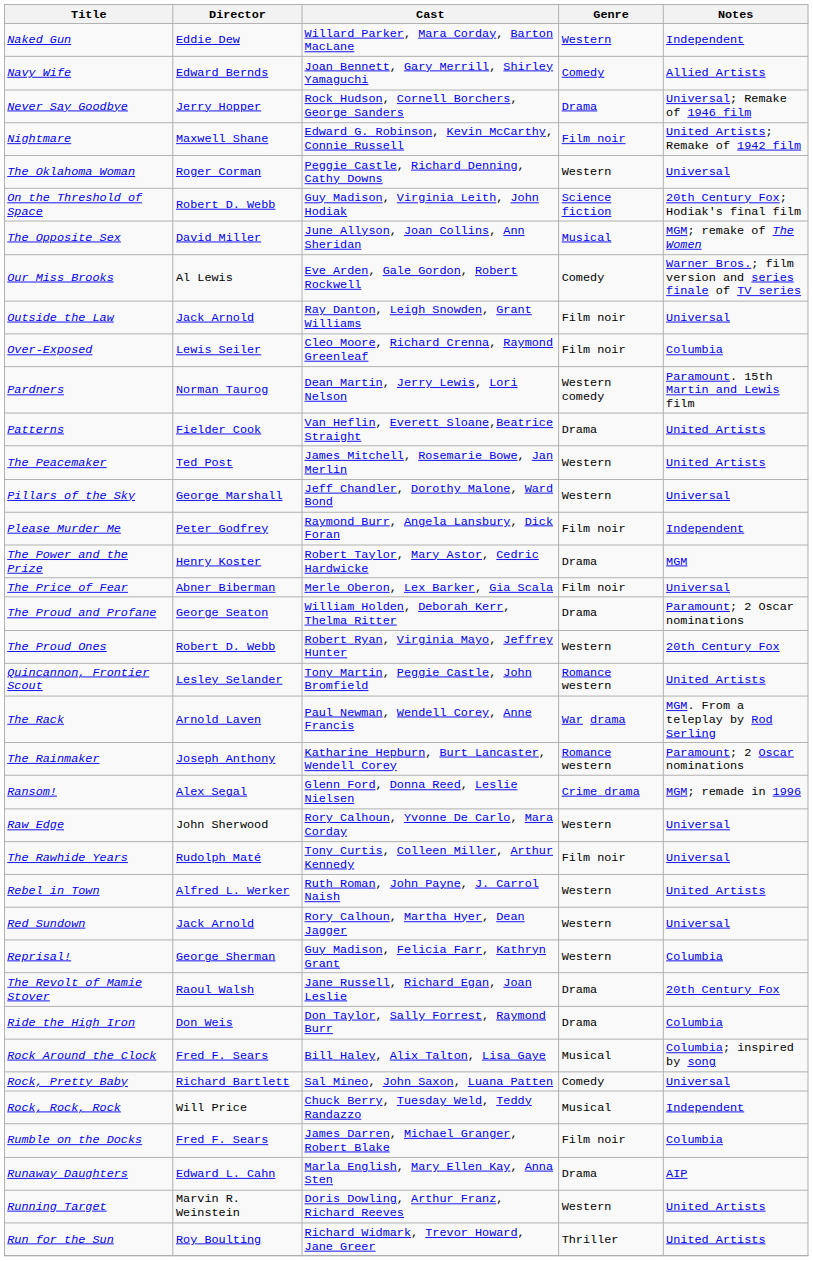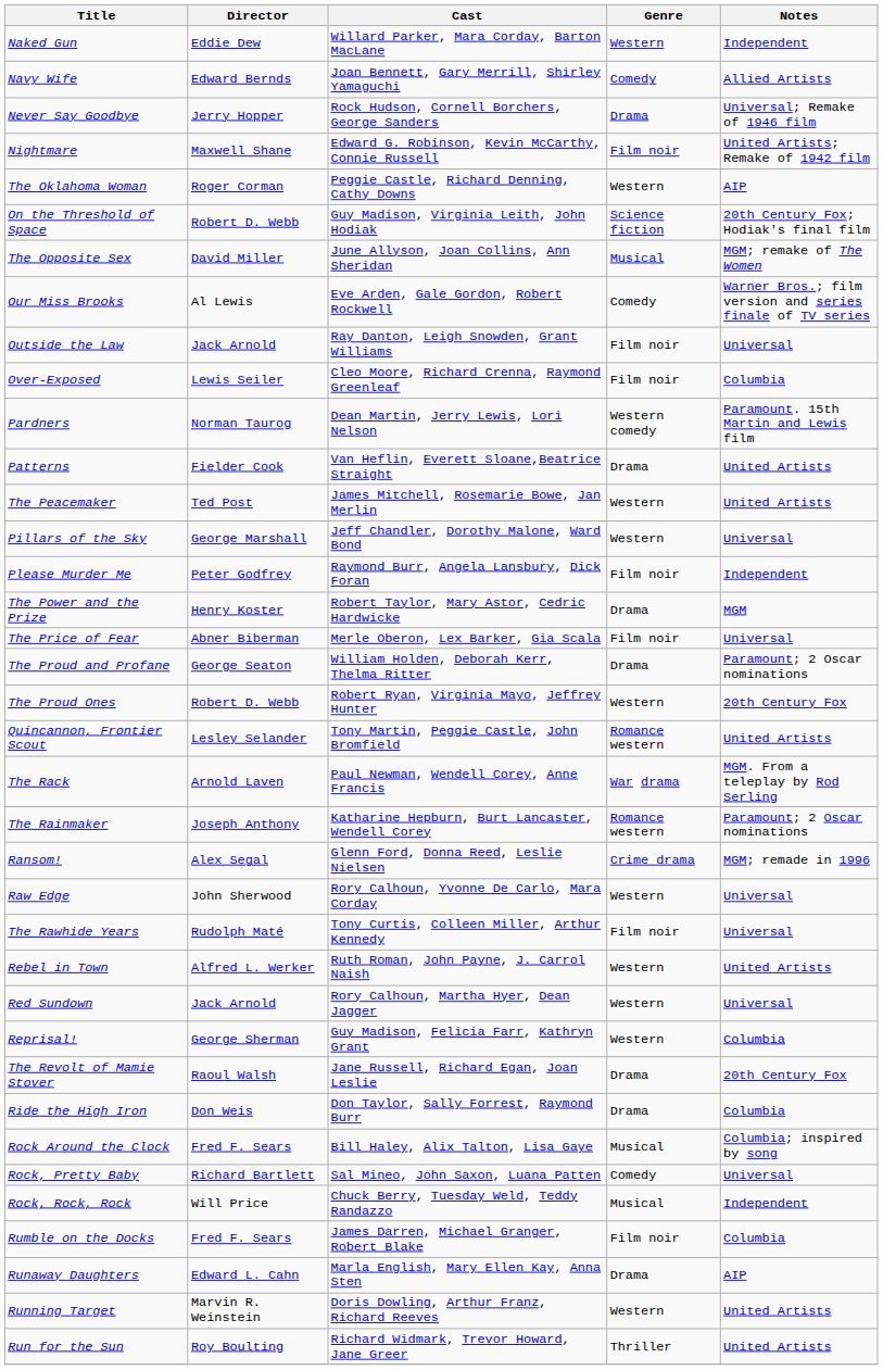 <table class="wikitable sortable" width= "100%">
 <tr>
 <th width=21%>Title</th>
 <th width=16%>Director</th>
 <th width=32%>Cast</th>
 <th width=13%>Genre</th>
 <th width=18%>Notes</th>
 </tr>
 <tr>
 <td><em><a href='#'>Naked Gun</a></em></td>
 <td><a href='#'>Eddie Dew</a></td>
 <td><a href='#'>Willard Parker</a>, <a href='#'>Mara Corday</a>, <a href='#'>Barton MacLane</a></td>
 <td><a href='#'>Western</a></td>
 <td><a href='#'>Independent</a></td>
 </tr>
 <tr>
 <td><em><a href='#'>Navy Wife</a></em></td>
 <td><a href='#'>Edward Bernds</a></td>
 <td><a href='#'>Joan Bennett</a>, <a href='#'>Gary Merrill</a>, <a href='#'>Shirley Yamaguchi</a></td>
 <td><a href='#'>Comedy</a></td>
 <td><a href='#'>Allied Artists</a></td>
 </tr>
 <tr>
 <td><em><a href='#'>Never Say Goodbye</a></em></td>
 <td><a href='#'>Jerry Hopper</a></td>
 <td><a href='#'>Rock Hudson</a>, <a href='#'>Cornell Borchers</a>, <a href='#'>George Sanders</a></td>
 <td><a href='#'>Drama</a></td>
 <td><a href='#'>Universal</a>; Remake of <a href='#'>1946 film</a></td>
 </tr>
 <tr>
 <td><em><a href='#'>Nightmare</a></em></td>
 <td><a href='#'>Maxwell Shane</a></td>
 <td><a href='#'>Edward G. Robinson</a>, <a href='#'>Kevin McCarthy</a>, <a href='#'>Connie Russell</a></td>
 <td><a href='#'>Film noir</a></td>
 <td><a href='#'>United Artists</a>; Remake of <a href='#'>1942 film</a></td>
 </tr>
 <tr>
 <td><em><a href='#'>The Oklahoma Woman</a></em></td>
 <td><a href='#'>Roger Corman</a></td>
 <td><a href='#'>Peggie Castle</a>, <a href='#'>Richard Denning</a>, <a href='#'>Cathy Downs</a></td>
 <td>Western</td>
-<td><a href='#'>Universal</a></td>
+<td><a href='#'>AIP</a></td>
 </tr>
 <tr>
 <td><em><a href='#'>On the Threshold of Space</a></em></td>
 <td><a href='#'>Robert D. Webb</a></td>
 <td><a href='#'>Guy Madison</a>, <a href='#'>Virginia Leith</a>, <a href='#'>John Hodiak</a></td>
 <td><a href='#'>Science fiction</a></td>
 <td><a href='#'>20th Century Fox</a>; Hodiak's final film</td>
 </tr>
 <tr>
 <td><em><a href='#'>The Opposite Sex</a></em></td>
 <td><a href='#'>David Miller</a></td>
 <td><a href='#'>June Allyson</a>, <a href='#'>Joan Collins</a>, <a href='#'>Ann Sheridan</a></td>
 <td><a href='#'>Musical</a></td>
 <td><a href='#'>MGM</a>; remake of <em><a href='#'>The Women</a></em></td>
 </tr>
 <tr>
 <td><em><a href='#'>Our Miss Brooks</a></em></td>
 <td>Al Lewis</td>
 <td><a href='#'>Eve Arden</a>, <a href='#'>Gale Gordon</a>, <a href='#'>Robert Rockwell</a></td>
 <td>Comedy</td>
 <td><a href='#'>Warner Bros.</a>; film version and <a href='#'>series finale</a> of <a href='#'>TV series</a></td>
 </tr>
 <tr>
 <td><em><a href='#'>Outside the Law</a></em></td>
 <td><a href='#'>Jack Arnold</a></td>
 <td><a href='#'>Ray Danton</a>, <a href='#'>Leigh Snowden</a>, <a href='#'>Grant Williams</a></td>
 <td>Film noir</td>
 <td><a href='#'>Universal</a></td>
 </tr>
 <tr>
 <td><em><a href='#'>Over-Exposed</a></em></td>
 <td><a href='#'>Lewis Seiler</a></td>
 <td><a href='#'>Cleo Moore</a>, <a href='#'>Richard Crenna</a>, <a href='#'>Raymond Greenleaf</a></td>
 <td>Film noir</td>
 <td><a href='#'>Columbia</a></td>
 </tr>
 <tr>
 <td><em><a href='#'>Pardners</a></em></td>
 <td><a href='#'>Norman Taurog</a></td>
 <td><a href='#'>Dean Martin</a>, <a href='#'>Jerry Lewis</a>, <a href='#'>Lori Nelson</a></td>
 <td>Western comedy</td>
 <td><a href='#'>Paramount</a>. 15th <a href='#'>Martin and Lewis</a> film</td>
 </tr>
 <tr>
 <td><em><a href='#'>Patterns</a></em></td>
 <td><a href='#'>Fielder Cook</a></td>
 <td><a href='#'>Van Heflin</a>, <a href='#'>Everett Sloane</a>,<a href='#'>Beatrice Straight</a></td>
 <td>Drama</td>
 <td><a href='#'>United Artists</a></td>
 </tr>
 <tr>
 <td><em><a href='#'>The Peacemaker</a></em></td>
 <td><a href='#'>Ted Post</a></td>
 <td><a href='#'>James Mitchell</a>, <a href='#'>Rosemarie Bowe</a>, <a href='#'>Jan Merlin</a></td>
 <td>Western</td>
 <td><a href='#'>United Artists</a></td>
 </tr>
 <tr>
 <td><em><a href='#'>Pillars of the Sky</a></em></td>
 <td><a href='#'>George Marshall</a></td>
 <td><a href='#'>Jeff Chandler</a>, <a href='#'>Dorothy Malone</a>, <a href='#'>Ward Bond</a></td>
 <td>Western</td>
 <td><a href='#'>Universal</a></td>
 </tr>
 <tr>
 <td><em><a href='#'>Please Murder Me</a></em></td>
 <td><a href='#'>Peter Godfrey</a></td>
 <td><a href='#'>Raymond Burr</a>, <a href='#'>Angela Lansbury</a>, <a href='#'>Dick Foran</a></td>
 <td>Film noir</td>
 <td><a href='#'>Independent</a></td>
 </tr>
 <tr>
 <td><em><a href='#'>The Power and the Prize</a></em></td>
 <td><a href='#'>Henry Koster</a></td>
 <td><a href='#'>Robert Taylor</a>, <a href='#'>Mary Astor</a>, <a href='#'>Cedric Hardwicke</a></td>
 <td>Drama</td>
 <td><a href='#'>MGM</a></td>
 </tr>
 <tr>
 <td><em><a href='#'>The Price of Fear</a></em></td>
 <td><a href='#'>Abner Biberman</a></td>
 <td><a href='#'>Merle Oberon</a>, <a href='#'>Lex Barker</a>, <a href='#'>Gia Scala</a></td>
 <td>Film noir</td>
 <td><a href='#'>Universal</a></td>
 </tr>
 <tr>
 <td><em><a href='#'>The Proud and Profane</a></em></td>
 <td><a href='#'>George Seaton</a></td>
 <td><a href='#'>William Holden</a>, <a href='#'>Deborah Kerr</a>, <a href='#'>Thelma Ritter</a></td>
 <td>Drama</td>
 <td><a href='#'>Paramount</a>; 2 Oscar nominations</td>
 </tr>
 <tr>
 <td><em><a href='#'>The Proud Ones</a></em></td>
 <td><a href='#'>Robert D. Webb</a></td>
 <td><a href='#'>Robert Ryan</a>, <a href='#'>Virginia Mayo</a>, <a href='#'>Jeffrey Hunter</a></td>
 <td>Western</td>
 <td><a href='#'>20th Century Fox</a></td>
 </tr>
 <tr>
 <td><em><a href='#'>Quincannon, Frontier Scout</a></em></td>
 <td><a href='#'>Lesley Selander</a></td>
 <td><a href='#'>Tony Martin</a>, <a href='#'>Peggie Castle</a>, <a href='#'>John Bromfield</a></td>
 <td><a href='#'>Romance</a> western</td>
 <td><a href='#'>United Artists</a></td>
 </tr>
 <tr>
 <td><em><a href='#'>The Rack</a></em></td>
 <td><a href='#'>Arnold Laven</a></td>
 <td><a href='#'>Paul Newman</a>, <a href='#'>Wendell Corey</a>, <a href='#'>Anne Francis</a></td>
 <td><a href='#'>War</a> <a href='#'>drama</a></td>
 <td><a href='#'>MGM</a>. From a teleplay by <a href='#'>Rod Serling</a></td>
 </tr>
 <tr>
 <td><em><a href='#'>The Rainmaker</a></em></td>
 <td><a href='#'>Joseph Anthony</a></td>
 <td><a href='#'>Katharine Hepburn</a>, <a href='#'>Burt Lancaster</a>, <a href='#'>Wendell Corey</a></td>
 <td><a href='#'>Romance</a> western</td>
 <td><a href='#'>Paramount</a>; 2 <a href='#'>Oscar</a> nominations</td>
 </tr>
 <tr>
 <td><em><a href='#'>Ransom!</a></em></td>
 <td><a href='#'>Alex Segal</a></td>
 <td><a href='#'>Glenn Ford</a>, <a href='#'>Donna Reed</a>, <a href='#'>Leslie Nielsen</a></td>
 <td><a href='#'>Crime drama</a></td>
 <td><a href='#'>MGM</a>; remade in <a href='#'>1996</a></td>
 </tr>
 <tr>
 <td><em><a href='#'>Raw Edge</a></em></td>
 <td>John Sherwood</td>
 <td><a href='#'>Rory Calhoun</a>, <a href='#'>Yvonne De Carlo</a>, <a href='#'>Mara Corday</a></td>
 <td>Western</td>
 <td><a href='#'>Universal</a></td>
 </tr>
 <tr>
 <td><em><a href='#'>The Rawhide Years</a></em></td>
 <td><a href='#'>Rudolph Maté</a></td>
 <td><a href='#'>Tony Curtis</a>, <a href='#'>Colleen Miller</a>, <a href='#'>Arthur Kennedy</a></td>
 <td>Film noir</td>
 <td><a href='#'>Universal</a></td>
 </tr>
 <tr>
 <td><em><a href='#'>Rebel in Town</a></em></td>
 <td><a href='#'>Alfred L. Werker</a></td>
 <td><a href='#'>Ruth Roman</a>, <a href='#'>John Payne</a>, <a href='#'>J. Carrol Naish</a></td>
 <td>Western</td>
 <td><a href='#'>United Artists</a></td>
 </tr>
 <tr>
 <td><em><a href='#'>Red Sundown</a></em></td>
 <td><a href='#'>Jack Arnold</a></td>
 <td><a href='#'>Rory Calhoun</a>, <a href='#'>Martha Hyer</a>, <a href='#'>Dean Jagger</a></td>
 <td>Western</td>
 <td><a href='#'>Universal</a></td>
 </tr>
 <tr>
 <td><em><a href='#'>Reprisal!</a></em></td>
 <td><a href='#'>George Sherman</a></td>
 <td><a href='#'>Guy Madison</a>, <a href='#'>Felicia Farr</a>, <a href='#'>Kathryn Grant</a></td>
 <td>Western</td>
 <td><a href='#'>Columbia</a></td>
 </tr>
 <tr>
 <td><em><a href='#'>The Revolt of Mamie Stover</a></em></td>
 <td><a href='#'>Raoul Walsh</a></td>
 <td><a href='#'>Jane Russell</a>, <a href='#'>Richard Egan</a>, <a href='#'>Joan Leslie</a></td>
 <td>Drama</td>
 <td><a href='#'>20th Century Fox</a></td>
 </tr>
 <tr>
 <td><em><a href='#'>Ride the High Iron</a></em></td>
 <td><a href='#'>Don Weis</a></td>
 <td><a href='#'>Don Taylor</a>, <a href='#'>Sally Forrest</a>, <a href='#'>Raymond Burr</a></td>
 <td>Drama</td>
 <td><a href='#'>Columbia</a></td>
 </tr>
 <tr>
 <td><em><a href='#'>Rock Around the Clock</a></em></td>
 <td><a href='#'>Fred F. Sears</a></td>
 <td><a href='#'>Bill Haley</a>, <a href='#'>Alix Talton</a>, <a href='#'>Lisa Gaye</a></td>
 <td>Musical</td>
 <td><a href='#'>Columbia</a>; inspired by <a href='#'>song</a></td>
 </tr>
 <tr>
 <td><em><a href='#'>Rock, Pretty Baby</a></em></td>
 <td><a href='#'>Richard Bartlett</a></td>
 <td><a href='#'>Sal Mineo</a>, <a href='#'>John Saxon</a>, <a href='#'>Luana Patten</a></td>
 <td>Comedy</td>
 <td><a href='#'>Universal</a></td>
 </tr>
 <tr>
 <td><em><a href='#'>Rock, Rock, Rock</a></em></td>
 <td>Will Price</td>
 <td><a href='#'>Chuck Berry</a>, <a href='#'>Tuesday Weld</a>, <a href='#'>Teddy Randazzo</a></td>
 <td>Musical</td>
 <td><a href='#'>Independent</a></td>
 </tr>
 <tr>
 <td><em><a href='#'>Rumble on the Docks</a></em></td>
 <td><a href='#'>Fred F. Sears</a></td>
 <td><a href='#'>James Darren</a>, <a href='#'>Michael Granger</a>, <a href='#'>Robert Blake</a></td>
 <td>Film noir</td>
 <td><a href='#'>Columbia</a></td>
 </tr>
 <tr>
 <td><em><a href='#'>Runaway Daughters</a></em></td>
 <td><a href='#'>Edward L. Cahn</a></td>
 <td><a href='#'>Marla English</a>, <a href='#'>Mary Ellen Kay</a>, <a href='#'>Anna Sten</a></td>
 <td>Drama</td>
 <td><a href='#'>AIP</a></td>
 </tr>
 <tr>
 <td><em><a href='#'>Running Target</a></em></td>
 <td>Marvin R. Weinstein</td>
 <td><a href='#'>Doris Dowling</a>, <a href='#'>Arthur Franz</a>, <a href='#'>Richard Reeves</a></td>
 <td>Western</td>
 <td><a href='#'>United Artists</a></td>
 </tr>
 <tr>
 <td><em><a href='#'>Run for the Sun</a></em></td>
 <td><a href='#'>Roy Boulting</a></td>
 <td><a href='#'>Richard Widmark</a>, <a href='#'>Trevor Howard</a>, <a href='#'>Jane Greer</a></td>
 <td>Thriller</td>
 <td><a href='#'>United Artists</a></td>
 </tr>
 <tr>
 </tr>
 </table>
